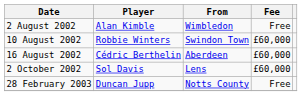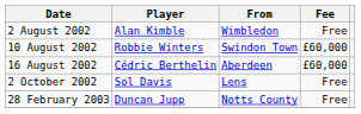 <table class="wikitable">
 <tr>
 <th>Date</th>
 <th>Player</th>
 <th>From</th>
 <th>Fee</th>
 <th></th>
 </tr>
 <tr>
 <td>2 August 2002</td>
 <td> <a href='#'>Alan Kimble</a></td>
 <td><a href='#'>Wimbledon</a></td>
 <td align="right">Free</td>
 <td align="center"></td>
 </tr>
 <tr>
 <td>10 August 2002</td>
 <td> <a href='#'>Robbie Winters</a></td>
 <td><a href='#'>Swindon Town</a></td>
 <td align="right">£60,000</td>
 <td align="center"></td>
 </tr>
 <tr>
 <td>16 August 2002</td>
 <td> <a href='#'>Cédric Berthelin</a></td>
 <td><a href='#'>Aberdeen</a></td>
 <td align="right">£60,000</td>
 <td align="center"></td>
 </tr>
 <tr>
 <td>2 October 2002</td>
 <td> <a href='#'>Sol Davis</a></td>
 <td><a href='#'>Lens</a></td>
-<td align="right">£60,000</td>
+<td align="right">Free</td>
 <td align="center"></td>
 </tr>
 <tr>
 <td>28 February 2003</td>
 <td> <a href='#'>Duncan Jupp</a></td>
 <td><a href='#'>Notts County</a></td>
 <td align="right">Free</td>
 <td align="center"></td>
 </tr>
 <tr>
 </tr>
 </table>
